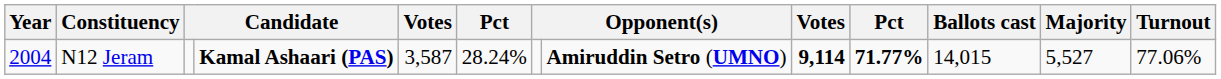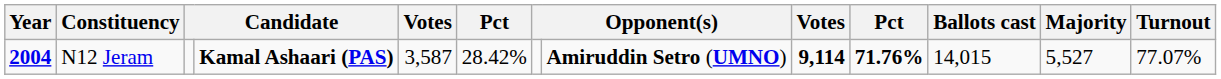 <table class="wikitable" style="margin:0.5em ; font-size:95%">
 <tr>
 <th>Year</th>
 <th>Constituency</th>
 <th colspan=2>Candidate</th>
 <th>Votes</th>
 <th>Pct</th>
 <th colspan=2>Opponent(s)</th>
 <th>Votes</th>
 <th>Pct</th>
 <th>Ballots cast</th>
 <th>Majority</th>
 <th>Turnout</th>
 </tr>
 <tr>
-<td><a href='#'>2004</a></td>
+<td><strong><a href='#'>2004</a></strong></td>
 <td>N12 <a href='#'>Jeram</a></td>
 <td></td>
 <td><strong>Kamal Ashaari (<a href='#'>PAS</a>)</strong></td>
 <td align=right>3,587</td>
-<td>28.24%</td>
+<td>28.42%</td>
 <td></td>
 <td><strong>Amiruddin Setro</strong> (<a href='#'><strong>UMNO</strong></a>)</td>
 <td align=right><strong>9,114</strong></td>
-<td><strong>71.77%</strong></td>
+<td><strong>71.76%</strong></td>
 <td>14,015</td>
 <td>5,527</td>
-<td>77.06%</td>
+<td>77.07%</td>
 </tr>
 </table>
